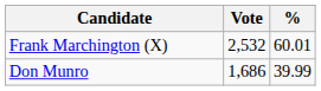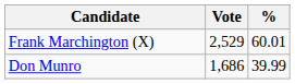 <table class="wikitable">
 <tr>
 <th bgcolor="#DDDDFF" width="200px">Candidate</th>
 <th bgcolor="#DDDDFF">Vote</th>
 <th bgcolor="#DDDDFF">%</th>
 </tr>
 <tr>
 <td><a href='#'>Frank Marchington</a> (X)</td>
-<td>2,532</td>
+<td>2,529</td>
 <td>60.01</td>
 </tr>
 <tr>
 <td><a href='#'>Don Munro</a></td>
 <td>1,686</td>
 <td>39.99</td>
 </tr>
 </table>
